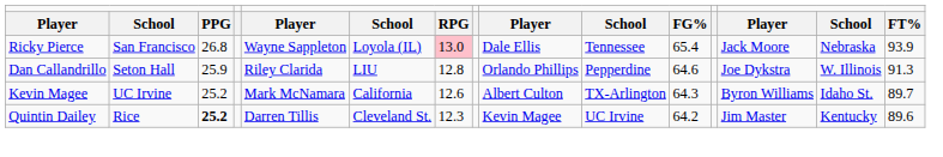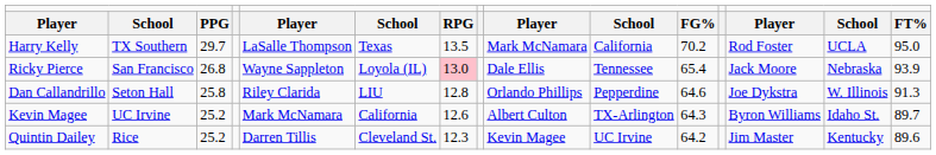 <table class="wikitable" style="text-align: left;">
 <tr>
 <td colspan=3></td>
 <td></td>
 <td colspan=3></td>
 <td></td>
 <td colspan=3></td>
 <td></td>
 <td colspan=3></td>
 </tr>
 <tr>
 <th>Player</th>
 <th>School</th>
 <th>PPG</th>
 <th></th>
 <th>Player</th>
 <th>School</th>
 <th>RPG</th>
 <th></th>
 <th>Player</th>
 <th>School</th>
 <th>FG%</th>
 <th></th>
 <th>Player</th>
 <th>School</th>
 <th>FT%</th>
 </tr>
 <tr>
+<td align="left"><a href='#'>Harry Kelly</a></td>
+<td><a href='#'>TX Southern</a></td>
+<td>29.7</td>
+<td></td>
+<td><a href='#'>LaSalle Thompson</a></td>
+<td><a href='#'>Texas</a></td>
+<td>13.5</td>
+<td></td>
+<td><a href='#'>Mark McNamara</a></td>
+<td><a href='#'>California</a></td>
+<td>70.2</td>
+<td></td>
+<td><a href='#'>Rod Foster</a></td>
+<td><a href='#'>UCLA</a></td>
+<td>95.0</td>
+</tr>
+<tr>
 <td align="left"><a href='#'>Ricky Pierce</a></td>
 <td><a href='#'>San Francisco</a></td>
 <td>26.8</td>
 <td></td>
 <td><a href='#'>Wayne Sappleton</a></td>
 <td><a href='#'>Loyola (IL)</a></td>
 <td style="background: pink;">13.0</td>
 <td></td>
 <td><a href='#'>Dale Ellis</a></td>
 <td><a href='#'>Tennessee</a></td>
 <td>65.4</td>
 <td></td>
 <td><a href='#'>Jack Moore</a></td>
 <td><a href='#'>Nebraska</a></td>
 <td>93.9</td>
 </tr>
 <tr>
 <td align="left"><a href='#'>Dan Callandrillo</a></td>
 <td><a href='#'>Seton Hall</a></td>
-<td>25.9</td>
+<td>25.8</td>
 <td></td>
 <td><a href='#'>Riley Clarida</a></td>
 <td><a href='#'>LIU</a></td>
 <td>12.8</td>
 <td></td>
 <td><a href='#'>Orlando Phillips</a></td>
 <td><a href='#'>Pepperdine</a></td>
 <td>64.6</td>
 <td></td>
 <td><a href='#'>Joe Dykstra</a></td>
 <td><a href='#'>W. Illinois</a></td>
 <td>91.3</td>
 </tr>
 <tr>
 <td align="left"><a href='#'>Kevin Magee</a></td>
 <td><a href='#'>UC Irvine</a></td>
 <td>25.2</td>
 <td></td>
 <td><a href='#'>Mark McNamara</a></td>
 <td><a href='#'>California</a></td>
 <td>12.6</td>
 <td></td>
 <td><a href='#'>Albert Culton</a></td>
 <td><a href='#'>TX-Arlington</a></td>
 <td>64.3</td>
 <td></td>
 <td><a href='#'>Byron Williams</a></td>
 <td><a href='#'>Idaho St.</a></td>
 <td>89.7</td>
 </tr>
 <tr>
 <td align="left"><a href='#'>Quintin Dailey</a></td>
 <td><a href='#'>Rice</a></td>
-<td><strong>25.2</strong></td>
+<td>25.2</td>
 <td></td>
 <td><a href='#'>Darren Tillis</a></td>
 <td><a href='#'>Cleveland St.</a></td>
 <td>12.3</td>
 <td></td>
 <td><a href='#'>Kevin Magee</a></td>
 <td><a href='#'>UC Irvine</a></td>
 <td>64.2</td>
 <td></td>
 <td><a href='#'>Jim Master</a></td>
 <td><a href='#'>Kentucky</a></td>
 <td>89.6</td>
 </tr>
 </table>
